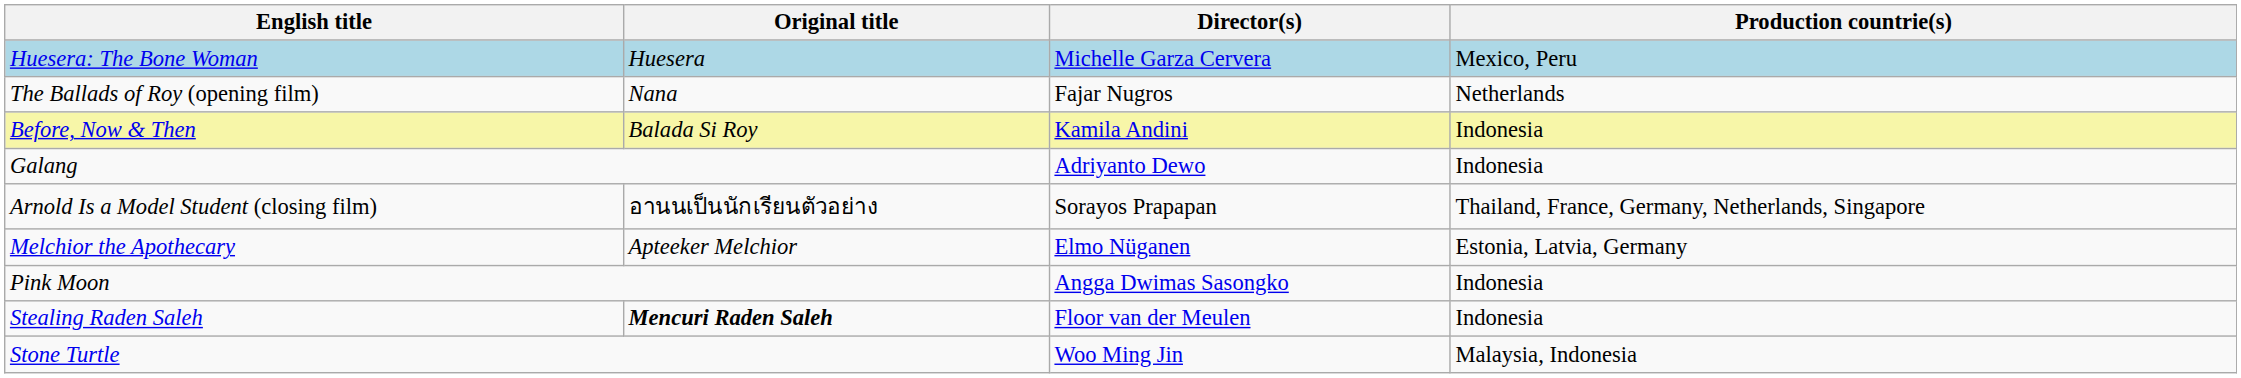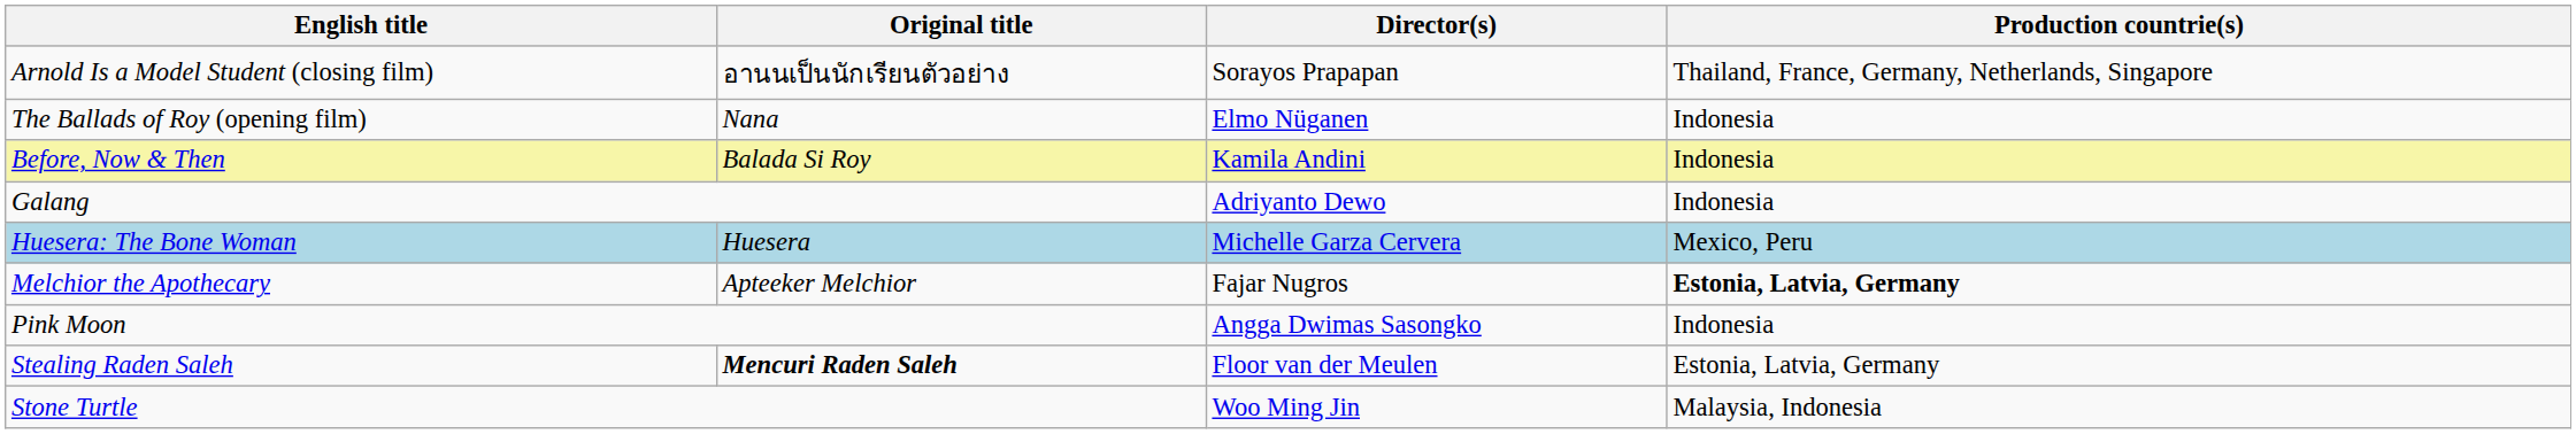 <table class="sortable wikitable" style="width:100%; margin-bottom:4px">
 <tr>
 <th scope="col">English title</th>
 <th scope="col">Original title</th>
 <th scope="col">Director(s)</th>
 <th scope="col">Production countrie(s)</th>
 </tr>
-<tr style="background:#ADD8E6">
-<td><em><a href='#'>Huesera: The Bone Woman</a></em></td>
-<td><em>Huesera</em></td>
-<td><a href='#'>Michelle Garza Cervera</a></td>
-<td>Mexico, Peru</td>
+<tr>
+<td><em>Arnold Is a Model Student</em> (closing film)</td>
+<td>อานนเป็นนักเรียนตัวอย่าง</td>
+<td>Sorayos Prapapan</td>
+<td>Thailand, France, Germany, Netherlands, Singapore</td>
 </tr>
 <tr>
 <td><em>The Ballads of Roy</em> (opening film)</td>
 <td><em>Nana</em></td>
-<td>Fajar Nugros</td>
-<td>Netherlands</td>
+<td><a href='#'>Elmo Nüganen</a></td>
+<td>Indonesia</td>
 </tr>
 <tr style="background:#F7F6A8">
 <td><em><a href='#'>Before, Now & Then</a></em></td>
 <td><em>Balada Si Roy</em></td>
 <td><a href='#'>Kamila Andini</a></td>
 <td>Indonesia</td>
 </tr>
 <tr>
 <td colspan="2"><em>Galang</em></td>
 <td><a href='#'>Adriyanto Dewo</a></td>
 <td>Indonesia</td>
 </tr>
-<tr>
-<td><em>Arnold Is a Model Student</em> (closing film)</td>
-<td>อานนเป็นนักเรียนตัวอย่าง</td>
-<td>Sorayos Prapapan</td>
-<td>Thailand, France, Germany, Netherlands, Singapore</td>
+<tr style="background:#ADD8E6">
+<td><em><a href='#'>Huesera: The Bone Woman</a></em></td>
+<td><em>Huesera</em></td>
+<td><a href='#'>Michelle Garza Cervera</a></td>
+<td>Mexico, Peru</td>
 </tr>
 <tr>
 <td><em><a href='#'>Melchior the Apothecary</a></em></td>
 <td><em>Apteeker Melchior</em></td>
-<td><a href='#'>Elmo Nüganen</a></td>
-<td>Estonia, Latvia, Germany</td>
+<td>Fajar Nugros</td>
+<td><strong>Estonia, Latvia, Germany</strong></td>
 </tr>
 <tr>
 <td colspan="2"><em>Pink Moon</em></td>
 <td><a href='#'>Angga Dwimas Sasongko</a></td>
 <td>Indonesia</td>
 </tr>
 <tr>
 <td><em><a href='#'>Stealing Raden Saleh</a></em></td>
 <td><strong><em>Mencuri Raden Saleh</em></strong></td>
 <td><a href='#'>Floor van der Meulen</a></td>
-<td>Indonesia</td>
+<td>Estonia, Latvia, Germany</td>
 </tr>
 <tr>
 <td colspan="2"><em><a href='#'>Stone Turtle</a></em></td>
 <td><a href='#'>Woo Ming Jin</a></td>
 <td>Malaysia, Indonesia</td>
 </tr>
 </table>
